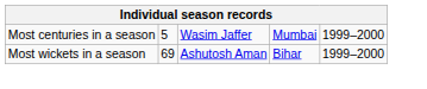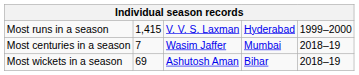 <table class="wikitable">
 <tr>
 <th colspan="5">Individual season records</th>
 </tr>
 <tr>
+<td>Most runs in a season</td>
+<td>1,415</td>
+<td><a href='#'>V. V. S. Laxman</a></td>
+<td><a href='#'>Hyderabad</a></td>
+<td>1999–2000</td>
+</tr>
+<tr>
 <td>Most centuries in a season</td>
-<td>5</td>
+<td>7</td>
 <td><a href='#'>Wasim Jaffer</a></td>
 <td><a href='#'>Mumbai</a></td>
-<td>1999–2000</td>
+<td>2018–19</td>
 </tr>
 <tr>
 <td>Most wickets in a season</td>
 <td>69</td>
 <td><a href='#'>Ashutosh Aman</a></td>
 <td><a href='#'>Bihar</a></td>
-<td>1999–2000</td>
+<td>2018–19</td>
 </tr>
 </table>
